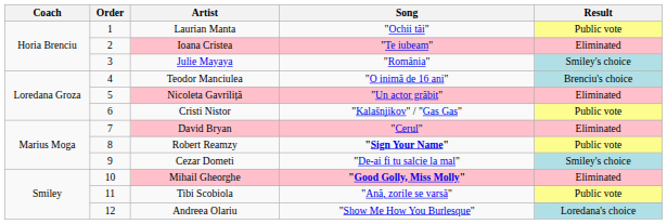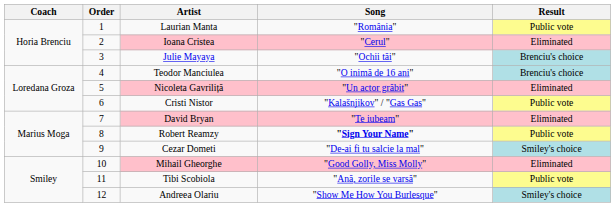 <table class="wikitable" style="text-align: center; width:80%;">
 <tr>
 <th style="width:08%;">Coach</th>
 <th style="width:02%;">Order</th>
 <th style="width:14%;">Artist</th>
 <th style="width:24%;">Song</th>
 <th style="width:12%;">Result</th>
 </tr>
 <tr>
 <td rowspan="3">Horia Brenciu</td>
 <td>1</td>
 <td>Laurian Manta</td>
-<td>"<a href='#'>Ochii tăi</a>"</td>
+<td>"<a href='#'>România</a>"</td>
 <td style="background:#fdfc8f">Public vote</td>
 </tr>
 <tr>
 <td>2</td>
 <td style="background:pink">Ioana Cristea</td>
-<td style="background:pink">"<a href='#'>Te iubeam</a>"</td>
+<td style="background:pink">"<a href='#'>Cerul</a>"</td>
 <td style="background:pink">Eliminated</td>
 </tr>
 <tr>
 <td>3</td>
 <td><a href='#'>Julie Mayaya</a></td>
-<td>"<a href='#'>România</a>"</td>
-<td style="background:#b0e0e6">Smiley's choice</td>
+<td>"<a href='#'>Ochii tăi</a>"</td>
+<td style="background:#b0e0e6">Brenciu's choice</td>
 </tr>
 <tr>
 <td rowspan="3">Loredana Groza</td>
 <td>4</td>
 <td>Teodor Manciulea</td>
 <td>"<a href='#'>O inimă de 16 ani</a>"</td>
 <td style="background:#b0e0e6">Brenciu's choice</td>
 </tr>
 <tr>
 <td>5</td>
 <td style="background:pink">Nicoleta Gavriliță</td>
 <td style="background:pink">"<a href='#'>Un actor grăbit</a>"</td>
 <td style="background:pink">Eliminated</td>
 </tr>
 <tr>
 <td>6</td>
 <td>Cristi Nistor</td>
 <td>"<a href='#'>Kalašnjikov</a>" / "<a href='#'>Gas Gas</a>"</td>
 <td style="background:#fdfc8f">Public vote</td>
 </tr>
 <tr>
 <td rowspan="3">Marius Moga</td>
 <td>7</td>
 <td style="background:pink">David Bryan</td>
-<td style="background:pink">"<a href='#'>Cerul</a>"</td>
+<td style="background:pink">"<a href='#'>Te iubeam</a>"</td>
 <td style="background:pink">Eliminated</td>
 </tr>
 <tr>
 <td>8</td>
 <td>Robert Reamzy</td>
 <td><strong>"<a href='#'>Sign Your Name</a>"</strong></td>
 <td style="background:#fdfc8f">Public vote</td>
 </tr>
 <tr>
 <td>9</td>
 <td>Cezar Dometi</td>
 <td>"<a href='#'>De-ai fi tu salcie la mal</a>"</td>
 <td style="background:#b0e0e6">Smiley's choice</td>
 </tr>
 <tr>
 <td rowspan="3">Smiley</td>
 <td>10</td>
 <td style="background:pink">Mihail Gheorghe</td>
-<td style="background:pink"><strong>"<a href='#'>Good Golly, Miss Molly</a>"</strong></td>
+<td style="background:pink">"<a href='#'>Good Golly, Miss Molly</a>"</td>
 <td style="background:pink">Eliminated</td>
 </tr>
 <tr>
 <td>11</td>
 <td>Tibi Scobiola</td>
 <td>"<a href='#'>Ană, zorile se varsă</a>"</td>
 <td style="background:#fdfc8f">Public vote</td>
 </tr>
 <tr>
 <td>12</td>
 <td>Andreea Olariu</td>
 <td>"<a href='#'>Show Me How You Burlesque</a>"</td>
-<td style="background:#b0e0e6">Loredana's choice</td>
+<td style="background:#b0e0e6">Smiley's choice</td>
 </tr>
 </table>
